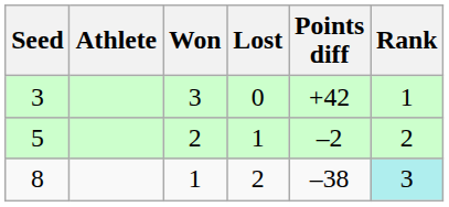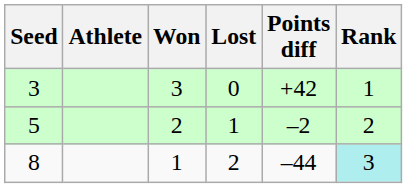 <table class="wikitable">
 <tr>
 <th>Seed</th>
 <th>Athlete</th>
 <th>Won</th>
 <th>Lost</th>
 <th>Points<br>diff</th>
 <th>Rank</th>
 </tr>
 <tr bgcolor="#ccffcc">
 <td align="center">3</td>
 <td><strong></td>
 <td align="center">3</td>
 <td align="center">0</td>
 <td align="center">+42</td>
 <td align="center">1</td>
 </tr>
 <tr bgcolor="#ccffcc">
 <td align="center">5</td>
 <td></strong></td>
 <td align="center">2</td>
 <td align="center">1</td>
 <td align="center">–2</td>
 <td align="center">2</td>
 </tr>
 <tr>
 <td align="center">8</td>
 <td></td>
 <td align="center">1</td>
 <td align="center">2</td>
-<td align="center">–38</td>
+<td align="center">–44</td>
 <td align="center" style="background: paleturquoise;">3</td>
 </tr>
 </table>
